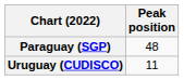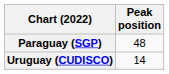 <table class="wikitable sortable plainrowheaders" style="text-align:center">
 <tr>
 <th scope="col">Chart (2022)</th>
 <th scope="col">Peak<br>position</th>
 </tr>
 <tr>
 <th scope="row">Paraguay (<a href='#'>SGP</a>)</th>
 <td>48</td>
 </tr>
 <tr>
 <th scope="row">Uruguay (<a href='#'>CUDISCO</a>)</th>
-<td>11</td>
+<td>14</td>
 </tr>
 </table>
